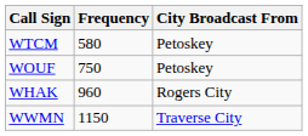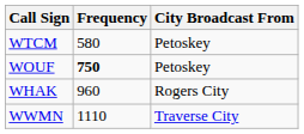 <table class="wikitable" border="1">
 <tr>
 <th>Call Sign</th>
 <th>Frequency</th>
 <th>City Broadcast From</th>
 </tr>
 <tr>
 <td><a href='#'>WTCM</a></td>
 <td>580</td>
 <td>Petoskey</td>
 </tr>
 <tr>
 <td><a href='#'>WOUF</a></td>
-<td>750</td>
+<td><strong>750</strong></td>
 <td>Petoskey</td>
 </tr>
 <tr>
 <td><a href='#'>WHAK</a></td>
 <td>960</td>
 <td>Rogers City</td>
 </tr>
 <tr>
 <td><a href='#'>WWMN</a></td>
-<td>1150</td>
+<td>1110</td>
 <td><a href='#'>Traverse City</a></td>
 </tr>
 </table>
